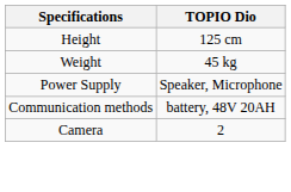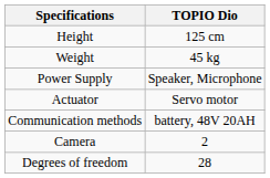 <table style="text-align:center;" class="wikitable">
 <tr>
 <th>Specifications</th>
 <th>TOPIO Dio</th>
 </tr>
 <tr>
 <td>Height</td>
 <td>125 cm</td>
 </tr>
 <tr>
 <td>Weight</td>
 <td>45 kg</td>
 </tr>
 <tr>
 <td>Power Supply</td>
 <td>Speaker, Microphone</td>
 </tr>
 <tr>
+<td>Actuator</td>
+<td>Servo motor</td>
+</tr>
+<tr>
 <td>Communication methods</td>
 <td>battery, 48V 20AH</td>
 </tr>
 <tr>
 <td>Camera</td>
 <td>2</td>
 </tr>
+<tr>
+<td>Degrees of freedom</td>
+<td>28</td>
+</tr>
 </table>
